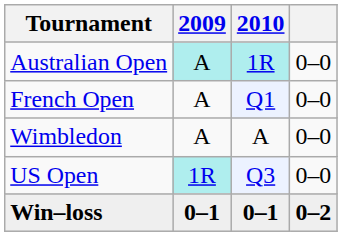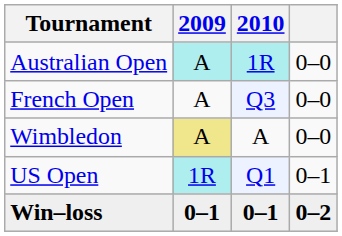 <table class="wikitable" style="text-align:center;">
 <tr>
 <th>Tournament</th>
 <th><a href='#'>2009</a></th>
 <th><a href='#'>2010</a></th>
 <th></th>
 </tr>
 <tr>
 <td style="text-align:left;"><a href='#'>Australian Open</a></td>
 <td style="background: paleturquoise;">A</td>
 <td style="background:#afeeee;"><a href='#'>1R</a></td>
 <td>0–0</td>
 </tr>
 <tr>
 <td style="text-align:left;"><a href='#'>French Open</a></td>
 <td>A</td>
-<td style="background:#ecf2ff;"><a href='#'>Q1</a></td>
+<td style="background:#ecf2ff;"><a href='#'>Q3</a></td>
 <td>0–0</td>
 </tr>
 <tr>
 <td style="text-align:left;"><a href='#'>Wimbledon</a></td>
-<td>A</td>
+<td style="background: khaki;">A</td>
 <td>A</td>
 <td>0–0</td>
 </tr>
 <tr>
 <td style="text-align:left;"><a href='#'>US Open</a></td>
 <td style="background:#afeeee;"><a href='#'>1R</a></td>
-<td style="background:#ecf2ff;"><a href='#'>Q3</a></td>
-<td>0–0</td>
+<td style="background:#ecf2ff;"><a href='#'>Q1</a></td>
+<td>0–1</td>
 </tr>
 <tr style="font-weight:bold; background:#efefef;">
 <td style="text-align:left;">Win–loss</td>
 <td>0–1</td>
 <td>0–1</td>
 <td>0–2</td>
 </tr>
 </table>
